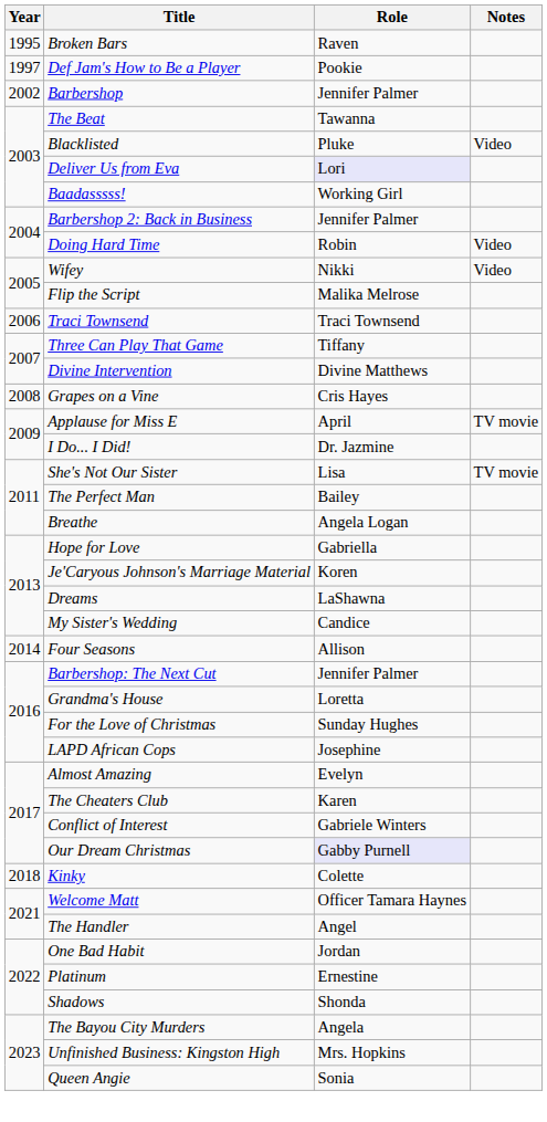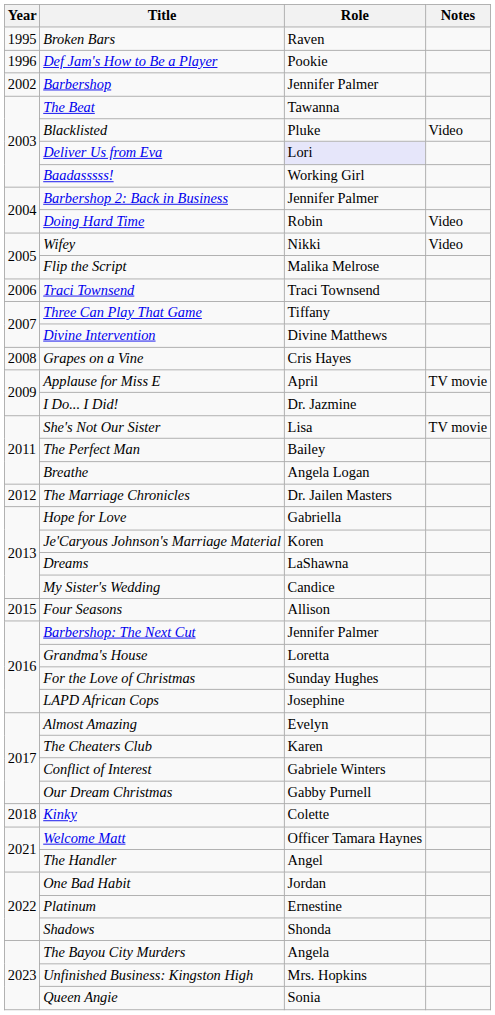 <table class="wikitable plainrowheaders sortable" style="margin-right: 0;">
 <tr>
 <th>Year</th>
 <th>Title</th>
 <th>Role</th>
 <th>Notes</th>
 </tr>
 <tr>
 <td>1995</td>
 <td><em>Broken Bars</em></td>
 <td>Raven</td>
 <td></td>
 </tr>
 <tr>
-<td>1997</td>
+<td>1996</td>
 <td><em><a href='#'>Def Jam's How to Be a Player</a></em></td>
 <td>Pookie</td>
 <td></td>
 </tr>
 <tr>
 <td>2002</td>
 <td><em><a href='#'>Barbershop</a></em></td>
 <td>Jennifer Palmer</td>
 <td></td>
 </tr>
 <tr>
 <td rowspan=4>2003</td>
 <td><em><a href='#'>The Beat</a></em></td>
 <td>Tawanna</td>
 <td></td>
 </tr>
 <tr>
 <td><em>Blacklisted</em></td>
 <td>Pluke</td>
 <td>Video</td>
 </tr>
 <tr>
 <td><em><a href='#'>Deliver Us from Eva</a></em></td>
 <td style="background: lavender;">Lori</td>
 <td></td>
 </tr>
 <tr>
 <td><em><a href='#'>Baadasssss!</a></em></td>
 <td>Working Girl</td>
 <td></td>
 </tr>
 <tr>
 <td rowspan=2>2004</td>
 <td><em><a href='#'>Barbershop 2: Back in Business</a></em></td>
 <td>Jennifer Palmer</td>
 <td></td>
 </tr>
 <tr>
 <td><em><a href='#'>Doing Hard Time</a></em></td>
 <td>Robin</td>
 <td>Video</td>
 </tr>
 <tr>
 <td rowspan=2>2005</td>
 <td><em>Wifey</em></td>
 <td>Nikki</td>
 <td>Video</td>
 </tr>
 <tr>
 <td><em>Flip the Script</em></td>
 <td>Malika Melrose</td>
 <td></td>
 </tr>
 <tr>
 <td>2006</td>
 <td><em><a href='#'>Traci Townsend</a></em></td>
 <td>Traci Townsend</td>
 <td></td>
 </tr>
 <tr>
 <td rowspan=2>2007</td>
 <td><em><a href='#'>Three Can Play That Game</a></em></td>
 <td>Tiffany</td>
 <td></td>
 </tr>
 <tr>
 <td><em><a href='#'>Divine Intervention</a></em></td>
 <td>Divine Matthews</td>
 <td></td>
 </tr>
 <tr>
 <td>2008</td>
 <td><em>Grapes on a Vine</em></td>
 <td>Cris Hayes</td>
 <td></td>
 </tr>
 <tr>
 <td rowspan=2>2009</td>
 <td><em>Applause for Miss E</em></td>
 <td>April</td>
 <td>TV movie</td>
 </tr>
 <tr>
 <td><em>I Do... I Did!</em></td>
 <td>Dr. Jazmine</td>
 <td></td>
 </tr>
 <tr>
 <td rowspan=3>2011</td>
 <td><em>She's Not Our Sister</em></td>
 <td>Lisa</td>
 <td>TV movie</td>
 </tr>
 <tr>
 <td><em>The Perfect Man</em></td>
 <td>Bailey</td>
 <td></td>
 </tr>
 <tr>
 <td><em>Breathe</em></td>
 <td>Angela Logan</td>
 <td></td>
 </tr>
 <tr>
+<td>2012</td>
+<td><em>The Marriage Chronicles</em></td>
+<td>Dr. Jailen Masters</td>
+<td></td>
+</tr>
+<tr>
 <td rowspan=4>2013</td>
 <td><em>Hope for Love</em></td>
 <td>Gabriella</td>
 <td></td>
 </tr>
 <tr>
 <td><em>Je'Caryous Johnson's Marriage Material</em></td>
 <td>Koren</td>
 <td></td>
 </tr>
 <tr>
 <td><em>Dreams</em></td>
 <td>LaShawna</td>
 <td></td>
 </tr>
 <tr>
 <td><em>My Sister's Wedding</em></td>
 <td>Candice</td>
 <td></td>
 </tr>
 <tr>
-<td>2014</td>
+<td>2015</td>
 <td><em>Four Seasons</em></td>
 <td>Allison</td>
 <td></td>
 </tr>
 <tr>
 <td rowspan=4>2016</td>
 <td><em><a href='#'>Barbershop: The Next Cut</a></em></td>
 <td>Jennifer Palmer</td>
 <td></td>
 </tr>
 <tr>
 <td><em>Grandma's House</em></td>
 <td>Loretta</td>
 <td></td>
 </tr>
 <tr>
 <td><em>For the Love of Christmas</em></td>
 <td>Sunday Hughes</td>
 <td></td>
 </tr>
 <tr>
 <td><em>LAPD African Cops</em></td>
 <td>Josephine</td>
 <td></td>
 </tr>
 <tr>
 <td rowspan=4>2017</td>
 <td><em>Almost Amazing</em></td>
 <td>Evelyn</td>
 <td></td>
 </tr>
 <tr>
 <td><em>The Cheaters Club</em></td>
 <td>Karen</td>
 <td></td>
 </tr>
 <tr>
 <td><em>Conflict of Interest</em></td>
 <td>Gabriele Winters</td>
 <td></td>
 </tr>
 <tr>
 <td><em>Our Dream Christmas</em></td>
-<td style="background: lavender;">Gabby Purnell</td>
+<td>Gabby Purnell</td>
 <td></td>
 </tr>
 <tr>
 <td>2018</td>
 <td><em><a href='#'>Kinky</a></em></td>
 <td>Colette</td>
 <td></td>
 </tr>
 <tr>
 <td rowspan=2>2021</td>
 <td><em><a href='#'>Welcome Matt</a></em></td>
 <td>Officer Tamara Haynes</td>
 <td></td>
 </tr>
 <tr>
 <td><em>The Handler</em></td>
 <td>Angel</td>
 <td></td>
 </tr>
 <tr>
 <td rowspan=3>2022</td>
 <td><em>One Bad Habit</em></td>
 <td>Jordan</td>
 <td></td>
 </tr>
 <tr>
 <td><em>Platinum</em></td>
 <td>Ernestine</td>
 <td></td>
 </tr>
 <tr>
 <td><em>Shadows</em></td>
 <td>Shonda</td>
 <td></td>
 </tr>
 <tr>
 <td rowspan=3>2023</td>
 <td><em>The Bayou City Murders</em></td>
 <td>Angela</td>
 <td></td>
 </tr>
 <tr>
 <td><em>Unfinished Business: Kingston High</em></td>
 <td>Mrs. Hopkins</td>
 <td></td>
 </tr>
 <tr>
 <td><em>Queen Angie</em></td>
 <td>Sonia</td>
 <td></td>
 </tr>
 </table>
